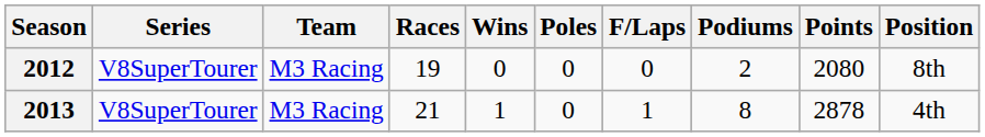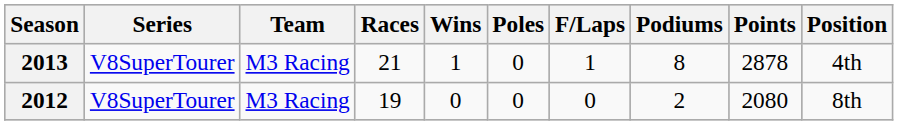 <table class="wikitable" style="font-size: 90%; text-align:center">
 <tr>
 <th>Season</th>
 <th>Series</th>
 <th>Team</th>
 <th>Races</th>
 <th>Wins</th>
 <th>Poles</th>
 <th>F/Laps</th>
 <th>Podiums</th>
 <th>Points</th>
 <th>Position</th>
 </tr>
 <tr>
+<th>2013</th>
+<td align=left><a href='#'>V8SuperTourer</a></td>
+<td align=left><a href='#'>M3 Racing</a></td>
+<td>21</td>
+<td>1</td>
+<td>0</td>
+<td>1</td>
+<td>8</td>
+<td>2878</td>
+<td>4th</td>
+</tr>
+<tr>
 <th>2012</th>
 <td align=left><a href='#'>V8SuperTourer</a></td>
 <td align=left><a href='#'>M3 Racing</a></td>
 <td>19</td>
 <td>0</td>
 <td>0</td>
 <td>0</td>
 <td>2</td>
 <td>2080</td>
 <td>8th</td>
 </tr>
-<tr>
-<th>2013</th>
-<td align=left><a href='#'>V8SuperTourer</a></td>
-<td align=left><a href='#'>M3 Racing</a></td>
-<td>21</td>
-<td>1</td>
-<td>0</td>
-<td>1</td>
-<td>8</td>
-<td>2878</td>
-<td>4th</td>
-</tr>
 </table>
